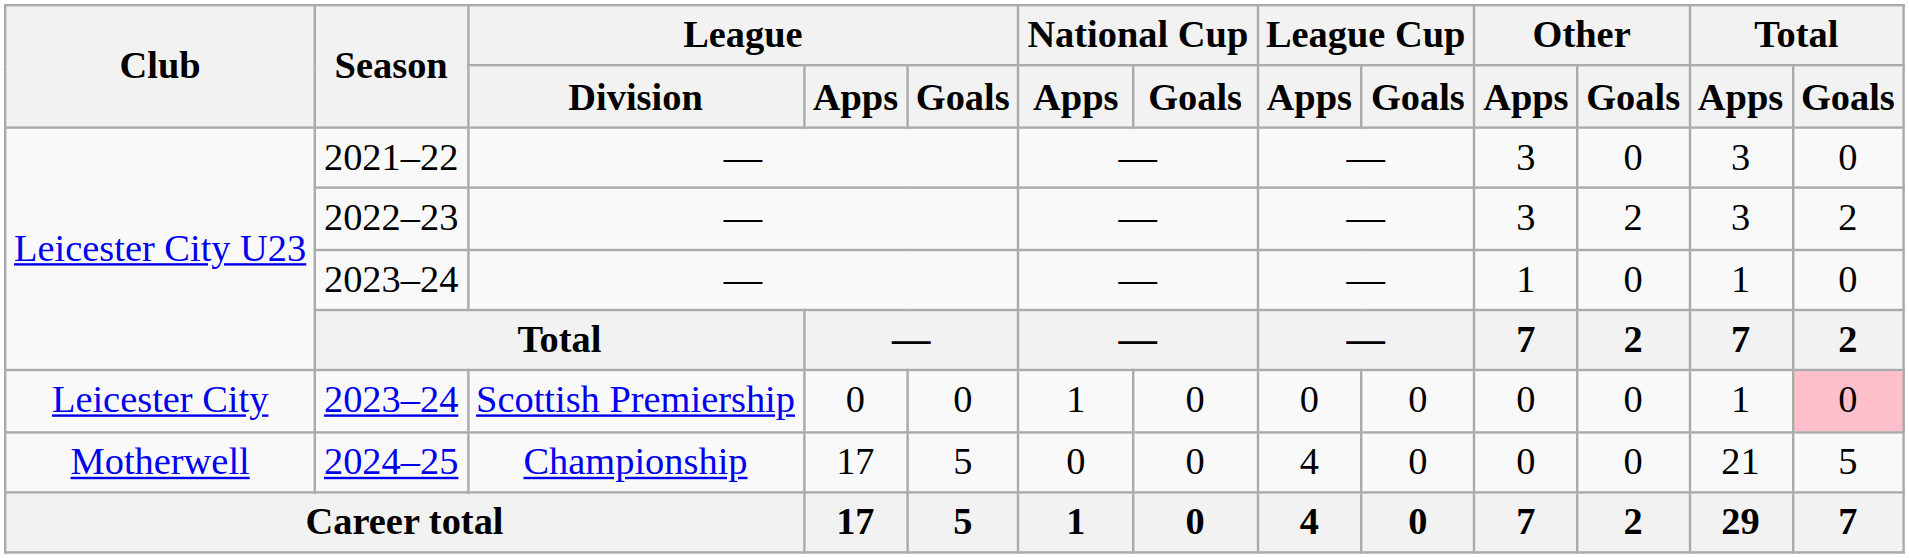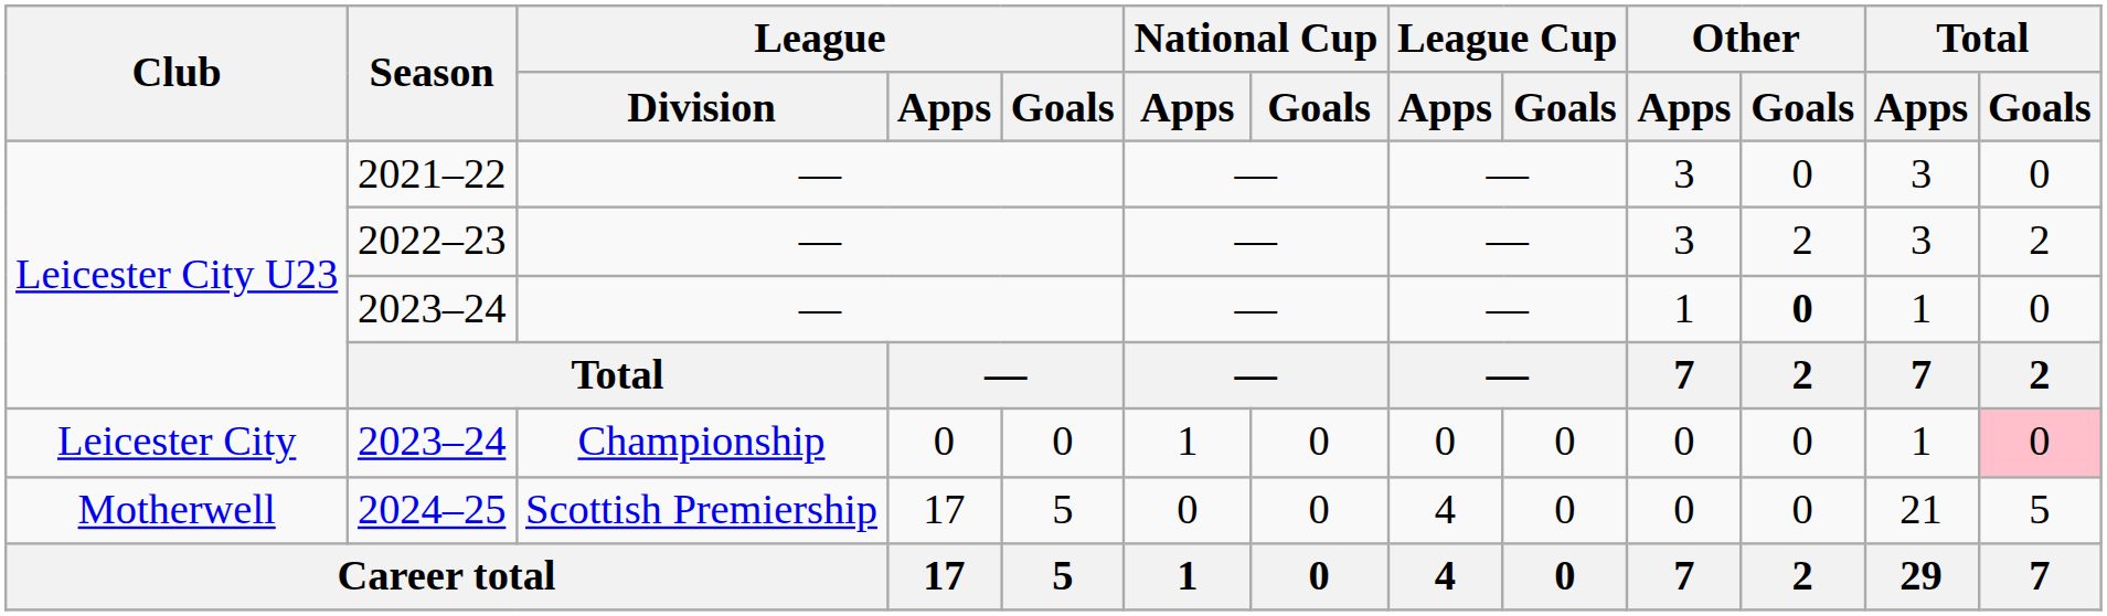 <table class="wikitable" style="text-align:center">
 <tr>
 <th rowspan="2">Club</th>
 <th rowspan="2">Season</th>
 <th colspan="3">League</th>
 <th colspan="2">National Cup</th>
 <th colspan="2">League Cup</th>
 <th colspan="2">Other</th>
 <th colspan="2">Total</th>
 </tr>
 <tr>
 <th>Division</th>
 <th>Apps</th>
 <th>Goals</th>
 <th>Apps</th>
 <th>Goals</th>
 <th>Apps</th>
 <th>Goals</th>
 <th>Apps</th>
 <th>Goals</th>
 <th>Apps</th>
 <th>Goals</th>
 </tr>
 <tr>
 <td rowspan=4><a href='#'>Leicester City U23</a></td>
 <td>2021–22</td>
 <td colspan="3">—</td>
 <td colspan="2">—</td>
 <td colspan="2">—</td>
 <td>3</td>
 <td>0</td>
 <td>3</td>
 <td>0</td>
 </tr>
 <tr>
 <td>2022–23</td>
 <td colspan="3">—</td>
 <td colspan="2">—</td>
 <td colspan="2">—</td>
 <td>3</td>
 <td>2</td>
 <td>3</td>
 <td>2</td>
 </tr>
 <tr>
 <td>2023–24</td>
 <td colspan="3">—</td>
 <td colspan="2">—</td>
 <td colspan="2">—</td>
 <td>1</td>
-<td>0</td>
+<td><strong>0</strong></td>
 <td>1</td>
 <td>0</td>
 </tr>
 <tr>
 <th colspan=2>Total</th>
 <th colspan=2>—</th>
 <th colspan=2>—</th>
 <th colspan=2>—</th>
 <th>7</th>
 <th>2</th>
 <th>7</th>
 <th>2</th>
 </tr>
 <tr>
 <td><a href='#'>Leicester City</a></td>
 <td><a href='#'>2023–24</a></td>
-<td><a href='#'>Scottish Premiership</a></td>
+<td><a href='#'>Championship</a></td>
 <td>0</td>
 <td>0</td>
 <td>1</td>
 <td>0</td>
 <td>0</td>
 <td>0</td>
 <td>0</td>
 <td>0</td>
 <td>1</td>
 <td style="background: pink;">0</td>
 </tr>
 <tr>
 <td><a href='#'>Motherwell</a></td>
 <td><a href='#'>2024–25</a></td>
-<td><a href='#'>Championship</a></td>
+<td><a href='#'>Scottish Premiership</a></td>
 <td>17</td>
 <td>5</td>
 <td>0</td>
 <td>0</td>
 <td>4</td>
 <td>0</td>
 <td>0</td>
 <td>0</td>
 <td>21</td>
 <td>5</td>
 </tr>
 <tr>
 <th colspan="3">Career total</th>
 <th>17</th>
 <th>5</th>
 <th>1</th>
 <th>0</th>
 <th>4</th>
 <th>0</th>
 <th>7</th>
 <th>2</th>
 <th>29</th>
 <th>7</th>
 </tr>
 </table>
